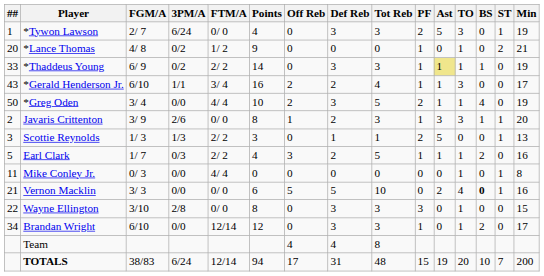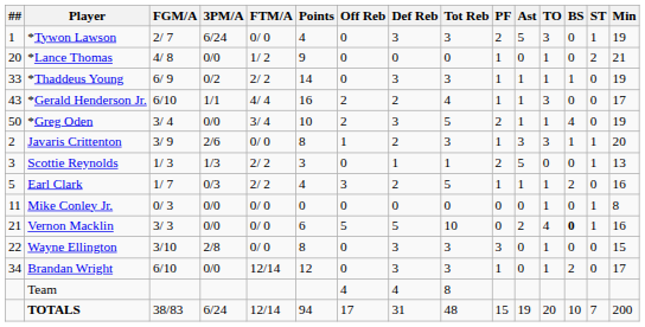 <table class="wikitable sortable">
 <tr>
 <th>##</th>
 <th>Player</th>
 <th>FGM/A</th>
 <th>3PM/A</th>
 <th>FTM/A</th>
 <th>Points</th>
 <th>Off Reb</th>
 <th>Def Reb</th>
 <th>Tot Reb</th>
 <th>PF</th>
 <th>Ast</th>
 <th>TO</th>
 <th>BS</th>
 <th>ST</th>
 <th>Min</th>
 </tr>
 <tr>
 <td>1</td>
 <td>*<a href='#'>Tywon Lawson</a></td>
 <td>2/ 7</td>
 <td>6/24</td>
 <td>0/ 0</td>
 <td>4</td>
 <td>0</td>
 <td>3</td>
 <td>3</td>
 <td>2</td>
 <td>5</td>
 <td>3</td>
 <td>0</td>
 <td>1</td>
 <td>19</td>
 </tr>
 <tr>
 <td>20</td>
 <td>*<a href='#'>Lance Thomas</a></td>
 <td>4/ 8</td>
-<td>0/2</td>
+<td>0/0</td>
 <td>1/ 2</td>
 <td>9</td>
 <td>0</td>
 <td>0</td>
 <td>0</td>
 <td>1</td>
 <td>0</td>
 <td>1</td>
 <td>0</td>
 <td>2</td>
 <td>21</td>
 </tr>
 <tr>
 <td>33</td>
 <td>*<a href='#'>Thaddeus Young</a></td>
 <td>6/ 9</td>
 <td>0/2</td>
 <td>2/ 2</td>
 <td>14</td>
 <td>0</td>
 <td>3</td>
 <td>3</td>
 <td>1</td>
-<td style="background: khaki;">1</td>
+<td>1</td>
 <td>1</td>
 <td>1</td>
 <td>0</td>
 <td>19</td>
 </tr>
 <tr>
 <td>43</td>
 <td>*<a href='#'>Gerald Henderson Jr.</a></td>
 <td>6/10</td>
 <td>1/1</td>
-<td>3/ 4</td>
+<td>4/ 4</td>
 <td>16</td>
 <td>2</td>
 <td>2</td>
 <td>4</td>
 <td>1</td>
 <td>1</td>
 <td>3</td>
 <td>0</td>
 <td>0</td>
 <td>17</td>
 </tr>
 <tr>
 <td>50</td>
 <td>*<a href='#'>Greg Oden</a></td>
 <td>3/ 4</td>
 <td>0/0</td>
-<td>4/ 4</td>
+<td>3/ 4</td>
 <td>10</td>
 <td>2</td>
 <td>3</td>
 <td>5</td>
 <td>2</td>
 <td>1</td>
 <td>1</td>
 <td>4</td>
 <td>0</td>
 <td>19</td>
 </tr>
 <tr>
 <td>2</td>
 <td><a href='#'>Javaris Crittenton</a></td>
 <td>3/ 9</td>
 <td>2/6</td>
 <td>0/ 0</td>
 <td>8</td>
 <td>1</td>
 <td>2</td>
 <td>3</td>
 <td>1</td>
 <td>3</td>
 <td>3</td>
 <td>1</td>
 <td>1</td>
 <td>20</td>
 </tr>
 <tr>
 <td>3</td>
 <td><a href='#'>Scottie Reynolds</a></td>
 <td>1/ 3</td>
 <td>1/3</td>
 <td>2/ 2</td>
 <td>3</td>
 <td>0</td>
 <td>1</td>
 <td>1</td>
 <td>2</td>
 <td>5</td>
 <td>0</td>
 <td>0</td>
 <td>1</td>
 <td>13</td>
 </tr>
 <tr>
 <td>5</td>
 <td><a href='#'>Earl Clark</a></td>
 <td>1/ 7</td>
 <td>0/3</td>
 <td>2/ 2</td>
 <td>4</td>
 <td>3</td>
 <td>2</td>
 <td>5</td>
 <td>1</td>
 <td>1</td>
 <td>1</td>
 <td>2</td>
 <td>0</td>
 <td>16</td>
 </tr>
 <tr>
 <td>11</td>
 <td><a href='#'>Mike Conley Jr.</a></td>
 <td>0/ 3</td>
 <td>0/0</td>
-<td>4/ 4</td>
+<td>0/ 0</td>
 <td>0</td>
 <td>0</td>
 <td>0</td>
 <td>0</td>
 <td>0</td>
 <td>0</td>
 <td>1</td>
 <td>0</td>
 <td>1</td>
 <td>8</td>
 </tr>
 <tr>
 <td>21</td>
 <td><a href='#'>Vernon Macklin</a></td>
 <td>3/ 3</td>
 <td>0/0</td>
 <td>0/ 0</td>
 <td>6</td>
 <td>5</td>
 <td>5</td>
 <td>10</td>
 <td>0</td>
 <td>2</td>
 <td>4</td>
 <td><strong>0</strong></td>
 <td>1</td>
 <td>16</td>
 </tr>
 <tr>
 <td>22</td>
 <td><a href='#'>Wayne Ellington</a></td>
 <td>3/10</td>
 <td>2/8</td>
 <td>0/ 0</td>
 <td>8</td>
 <td>0</td>
 <td>3</td>
 <td>3</td>
 <td>3</td>
 <td>0</td>
 <td>1</td>
 <td>0</td>
 <td>0</td>
 <td>15</td>
 </tr>
 <tr>
 <td>34</td>
 <td><a href='#'>Brandan Wright</a></td>
 <td>6/10</td>
 <td>0/0</td>
 <td>12/14</td>
 <td>12</td>
 <td>0</td>
 <td>3</td>
 <td>3</td>
 <td>1</td>
 <td>0</td>
 <td>1</td>
 <td>2</td>
 <td>0</td>
 <td>17</td>
 </tr>
 <tr>
 <td></td>
 <td>Team</td>
 <td></td>
 <td></td>
 <td></td>
 <td></td>
 <td>4</td>
 <td>4</td>
 <td>8</td>
 <td></td>
 <td></td>
 <td></td>
 <td></td>
 <td></td>
 <td></td>
 </tr>
 <tr>
 <td></td>
 <td><strong>TOTALS</strong></td>
 <td>38/83</td>
 <td>6/24</td>
 <td>12/14</td>
 <td>94</td>
 <td>17</td>
 <td>31</td>
 <td>48</td>
 <td>15</td>
 <td>19</td>
 <td>20</td>
 <td>10</td>
 <td>7</td>
 <td>200</td>
 </tr>
 </table>
